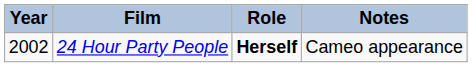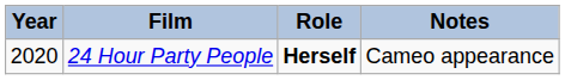 <table class="wikitable">
 <tr style="text-align:center;">
 <th style="background:#B0C4DE;">Year</th>
 <th style="background:#B0C4DE;">Film</th>
 <th style="background:#B0C4DE;">Role</th>
 <th style="background:#B0C4DE;">Notes</th>
 </tr>
 <tr>
-<td>2002</td>
+<td>2020</td>
 <td><em><a href='#'>24 Hour Party People</a></em></td>
 <td><strong>Herself</strong></td>
 <td>Cameo appearance</td>
 </tr>
 </table>
